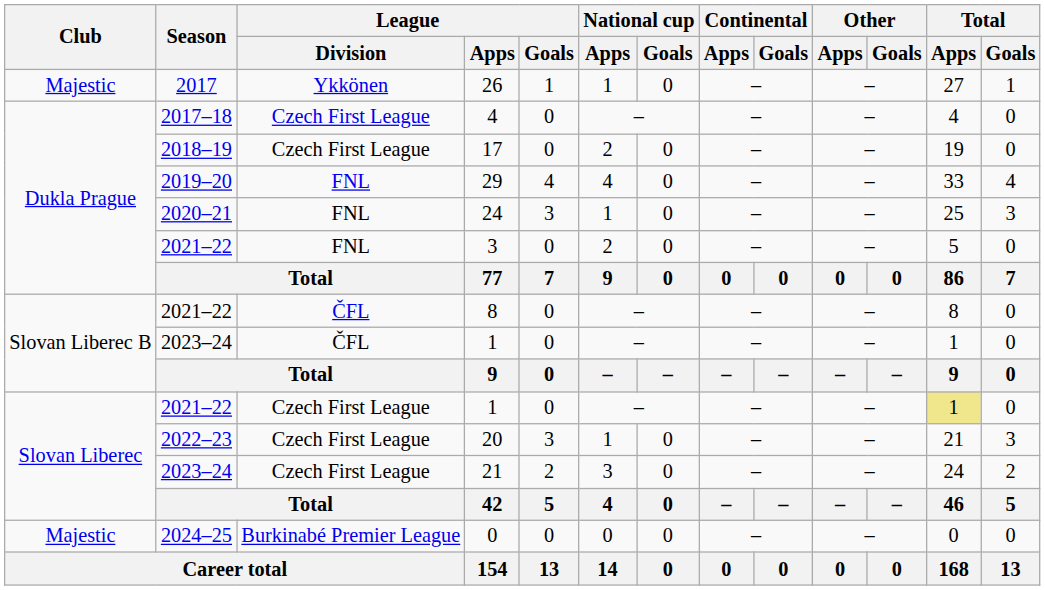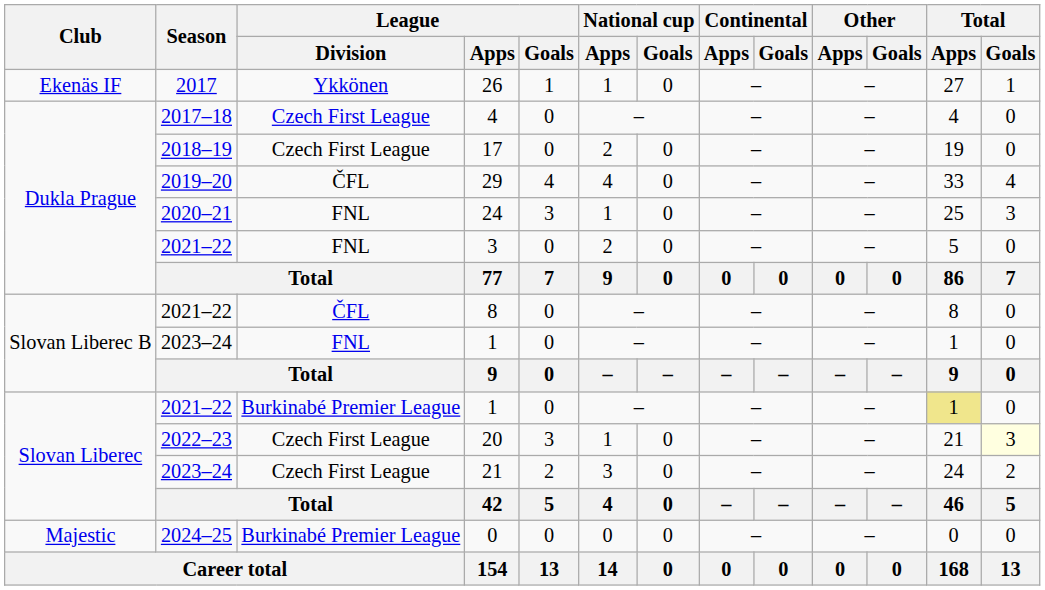 <table class="wikitable" style="text-align:center">
 <tr>
 <th rowspan="2">Club</th>
 <th rowspan="2">Season</th>
 <th colspan="3">League</th>
 <th colspan="2">National cup</th>
 <th colspan="2">Continental</th>
 <th colspan="2">Other</th>
 <th colspan="2">Total</th>
 </tr>
 <tr>
 <th>Division</th>
 <th>Apps</th>
 <th>Goals</th>
 <th>Apps</th>
 <th>Goals</th>
 <th>Apps</th>
 <th>Goals</th>
 <th>Apps</th>
 <th>Goals</th>
 <th>Apps</th>
 <th>Goals</th>
 </tr>
 <tr>
-<td><a href='#'>Majestic</a></td>
+<td><a href='#'>Ekenäs IF</a></td>
 <td><a href='#'>2017</a></td>
 <td><a href='#'>Ykkönen</a></td>
 <td>26</td>
 <td>1</td>
 <td>1</td>
 <td>0</td>
 <td colspan="2">–</td>
 <td colspan="2">–</td>
 <td>27</td>
 <td>1</td>
 </tr>
 <tr>
 <td rowspan="6"><a href='#'>Dukla Prague</a></td>
 <td><a href='#'>2017–18</a></td>
 <td><a href='#'>Czech First League</a></td>
 <td>4</td>
 <td>0</td>
 <td colspan="2">–</td>
 <td colspan="2">–</td>
 <td colspan="2">–</td>
 <td>4</td>
 <td>0</td>
 </tr>
 <tr>
 <td><a href='#'>2018–19</a></td>
 <td>Czech First League</td>
 <td>17</td>
 <td>0</td>
 <td>2</td>
 <td>0</td>
 <td colspan="2">–</td>
 <td colspan="2">–</td>
 <td>19</td>
 <td>0</td>
 </tr>
 <tr>
 <td><a href='#'>2019–20</a></td>
-<td><a href='#'>FNL</a></td>
+<td>ČFL</td>
 <td>29</td>
 <td>4</td>
 <td>4</td>
 <td>0</td>
 <td colspan="2">–</td>
 <td colspan="2">–</td>
 <td>33</td>
 <td>4</td>
 </tr>
 <tr>
 <td><a href='#'>2020–21</a></td>
 <td>FNL</td>
 <td>24</td>
 <td>3</td>
 <td>1</td>
 <td>0</td>
 <td colspan="2">–</td>
 <td colspan="2">–</td>
 <td>25</td>
 <td>3</td>
 </tr>
 <tr>
 <td><a href='#'>2021–22</a></td>
 <td>FNL</td>
 <td>3</td>
 <td>0</td>
 <td>2</td>
 <td>0</td>
 <td colspan="2">–</td>
 <td colspan="2">–</td>
 <td>5</td>
 <td>0</td>
 </tr>
 <tr>
 <th colspan="2">Total</th>
 <th>77</th>
 <th>7</th>
 <th>9</th>
 <th>0</th>
 <th>0</th>
 <th>0</th>
 <th>0</th>
 <th>0</th>
 <th>86</th>
 <th>7</th>
 </tr>
 <tr>
 <td rowspan="3">Slovan Liberec B</td>
 <td>2021–22</td>
 <td><a href='#'>ČFL</a></td>
 <td>8</td>
 <td>0</td>
 <td colspan="2">–</td>
 <td colspan="2">–</td>
 <td colspan="2">–</td>
 <td>8</td>
 <td>0</td>
 </tr>
 <tr>
 <td>2023–24</td>
-<td>ČFL</td>
+<td><a href='#'>FNL</a></td>
 <td>1</td>
 <td>0</td>
 <td colspan="2">–</td>
 <td colspan="2">–</td>
 <td colspan="2">–</td>
 <td>1</td>
 <td>0</td>
 </tr>
 <tr>
 <th colspan="2">Total</th>
 <th>9</th>
 <th>0</th>
 <th>–</th>
 <th>–</th>
 <th>–</th>
 <th>–</th>
 <th>–</th>
 <th>–</th>
 <th>9</th>
 <th>0</th>
 </tr>
 <tr>
 <td rowspan="4"><a href='#'>Slovan Liberec</a></td>
 <td><a href='#'>2021–22</a></td>
-<td>Czech First League</td>
+<td><a href='#'>Burkinabé Premier League</a></td>
 <td>1</td>
 <td>0</td>
 <td colspan="2">–</td>
 <td colspan="2">–</td>
 <td colspan="2">–</td>
 <td style="background: khaki;">1</td>
 <td>0</td>
 </tr>
 <tr>
 <td><a href='#'>2022–23</a></td>
 <td>Czech First League</td>
 <td>20</td>
 <td>3</td>
 <td>1</td>
 <td>0</td>
 <td colspan="2">–</td>
 <td colspan="2">–</td>
 <td>21</td>
-<td>3</td>
+<td style="background: lightyellow;">3</td>
 </tr>
 <tr>
 <td><a href='#'>2023–24</a></td>
 <td>Czech First League</td>
 <td>21</td>
 <td>2</td>
 <td>3</td>
 <td>0</td>
 <td colspan="2">–</td>
 <td colspan="2">–</td>
 <td>24</td>
 <td>2</td>
 </tr>
 <tr>
 <th colspan="2">Total</th>
 <th>42</th>
 <th>5</th>
 <th>4</th>
 <th>0</th>
 <th>–</th>
 <th>–</th>
 <th>–</th>
 <th>–</th>
 <th>46</th>
 <th>5</th>
 </tr>
 <tr>
 <td><a href='#'>Majestic</a></td>
 <td><a href='#'>2024–25</a></td>
 <td><a href='#'>Burkinabé Premier League</a></td>
 <td>0</td>
 <td>0</td>
 <td>0</td>
 <td>0</td>
 <td colspan="2">–</td>
 <td colspan="2">–</td>
 <td>0</td>
 <td>0</td>
 </tr>
 <tr>
 <th colspan="3">Career total</th>
 <th>154</th>
 <th>13</th>
 <th>14</th>
 <th>0</th>
 <th>0</th>
 <th>0</th>
 <th>0</th>
 <th>0</th>
 <th>168</th>
 <th>13</th>
 </tr>
 </table>
